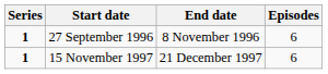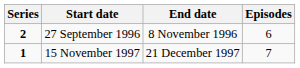 <table class="wikitable" style="text-align:center;">
 <tr>
 <th>Series</th>
 <th>Start date</th>
 <th>End date</th>
 <th>Episodes</th>
 </tr>
 <tr>
-<td><strong>1</strong></td>
+<td><strong>2</strong></td>
 <td>27 September 1996</td>
 <td>8 November 1996</td>
 <td>6</td>
 </tr>
 <tr>
 <td><strong>1</strong></td>
 <td>15 November 1997</td>
 <td>21 December 1997</td>
-<td>6</td>
+<td>7</td>
 </tr>
 </table>
